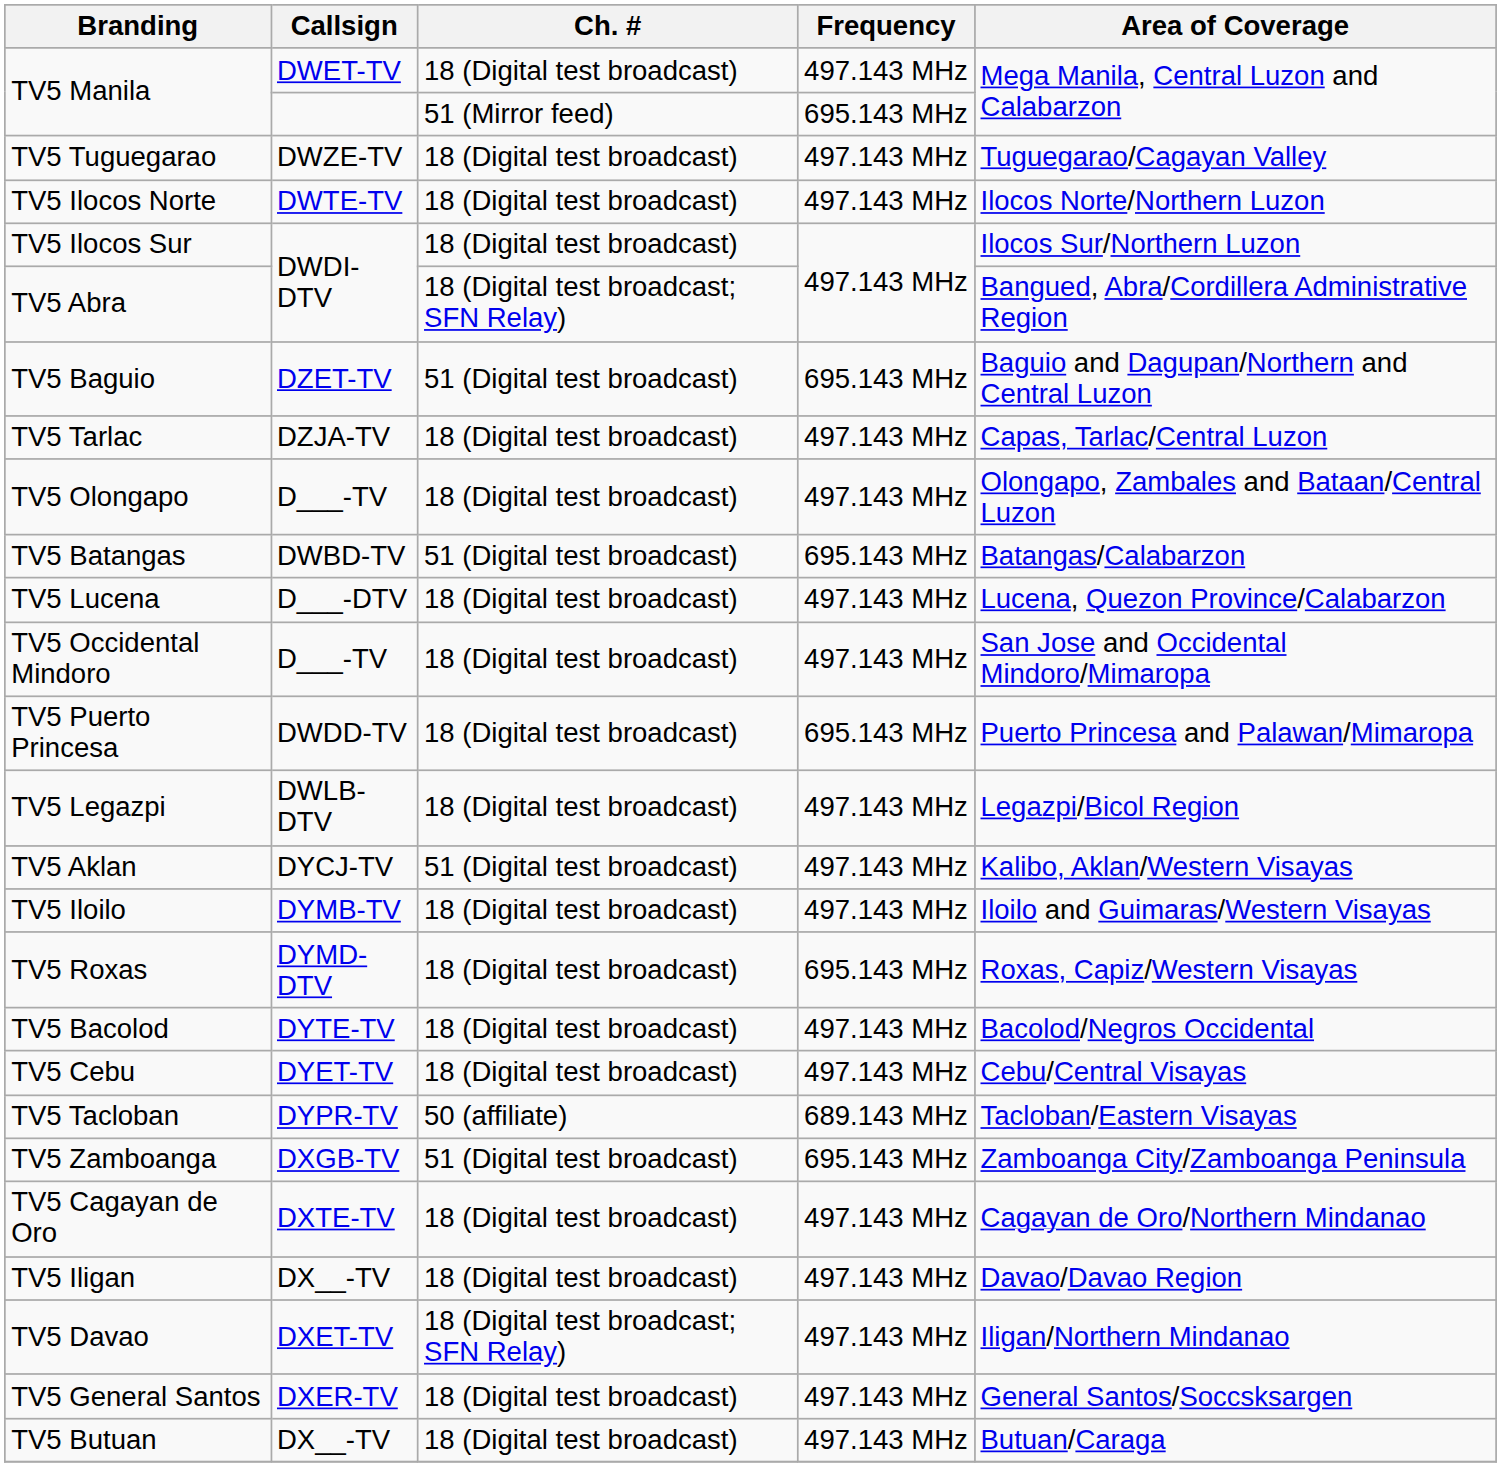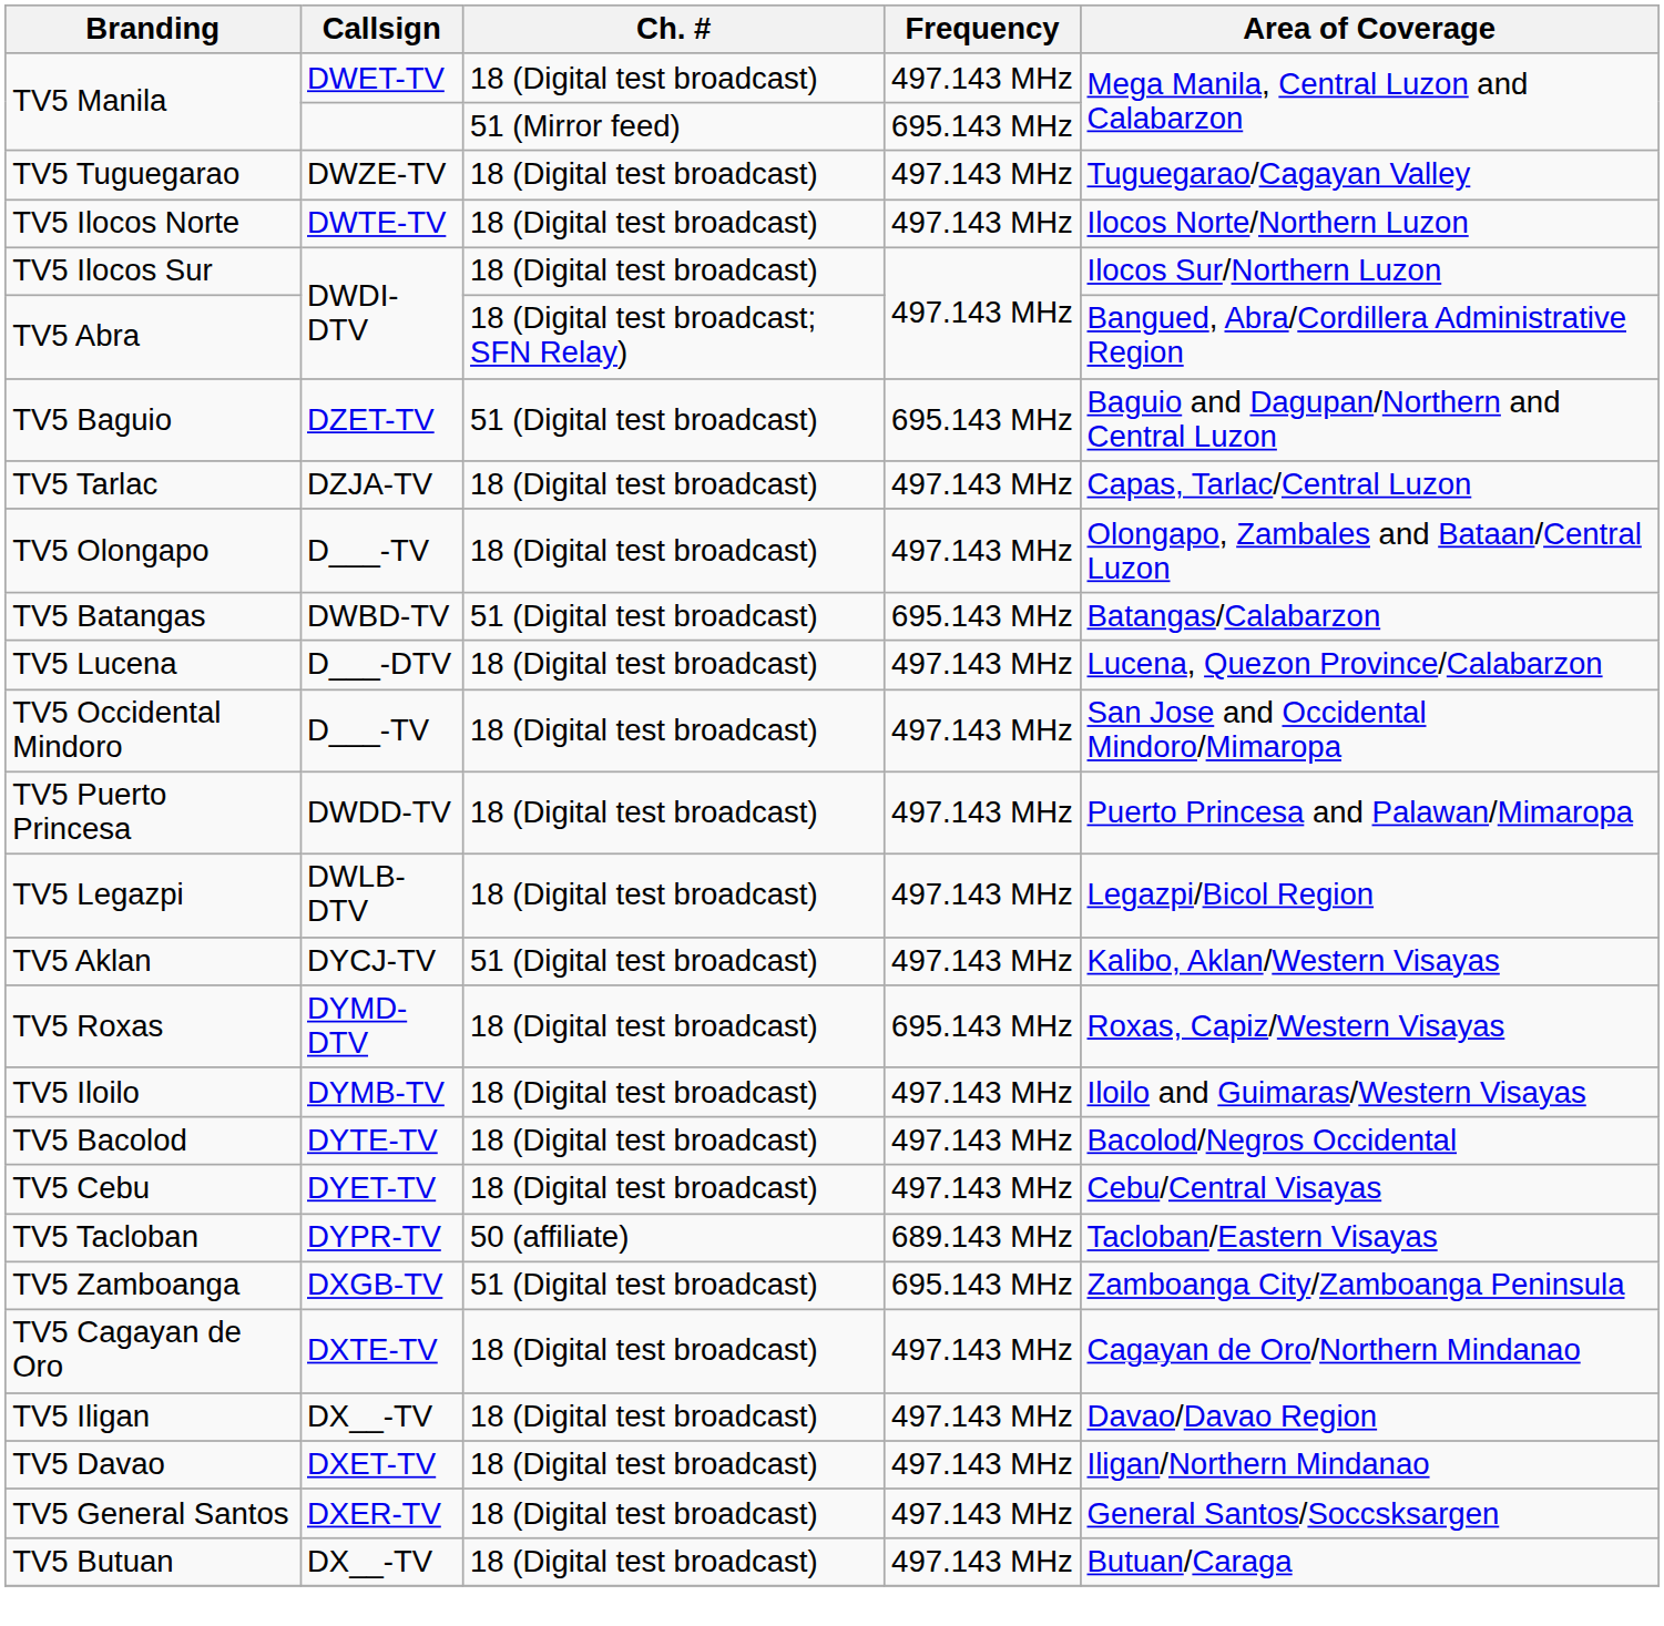 <table class="wikitable sortable">
 <tr>
 <th>Branding</th>
 <th>Callsign</th>
 <th>Ch. #</th>
 <th>Frequency</th>
 <th class="unsortable">Area of Coverage</th>
 </tr>
 <tr>
 <td rowspan="2">TV5 Manila</td>
 <td><a href='#'>DWET-TV</a></td>
 <td>18 (Digital test broadcast)</td>
 <td>497.143 MHz</td>
 <td rowspan="2"><a href='#'>Mega Manila</a>, <a href='#'>Central Luzon</a> and <a href='#'>Calabarzon</a></td>
 </tr>
 <tr>
 <td></td>
 <td>51 (Mirror feed)</td>
 <td>695.143 MHz</td>
 </tr>
 <tr>
 <td>TV5 Tuguegarao</td>
 <td>DWZE-TV</td>
 <td>18 (Digital test broadcast)</td>
 <td>497.143 MHz</td>
 <td><a href='#'>Tuguegarao</a>/<a href='#'>Cagayan Valley</a></td>
 </tr>
 <tr>
 <td>TV5 Ilocos Norte</td>
 <td><a href='#'>DWTE-TV</a></td>
 <td>18 (Digital test broadcast)</td>
 <td>497.143 MHz</td>
 <td><a href='#'>Ilocos Norte</a>/<a href='#'>Northern Luzon</a></td>
 </tr>
 <tr>
 <td>TV5 Ilocos Sur</td>
 <td rowspan="2">DWDI-DTV</td>
 <td>18 (Digital test broadcast)</td>
 <td rowspan="2">497.143 MHz</td>
 <td><a href='#'>Ilocos Sur</a>/<a href='#'>Northern Luzon</a></td>
 </tr>
 <tr>
 <td>TV5 Abra</td>
 <td>18 (Digital test broadcast; <a href='#'>SFN Relay</a>)</td>
 <td><a href='#'>Bangued</a>, <a href='#'>Abra</a>/<a href='#'>Cordillera Administrative Region</a></td>
 </tr>
 <tr>
 <td>TV5 Baguio</td>
 <td><a href='#'>DZET-TV</a></td>
 <td>51 (Digital test broadcast)</td>
 <td>695.143 MHz</td>
 <td><a href='#'>Baguio</a> and <a href='#'>Dagupan</a>/<a href='#'>Northern</a> and <a href='#'>Central Luzon</a></td>
 </tr>
 <tr>
 <td>TV5 Tarlac</td>
 <td>DZJA-TV</td>
 <td>18 (Digital test broadcast)</td>
 <td>497.143 MHz</td>
 <td><a href='#'>Capas, Tarlac</a>/<a href='#'>Central Luzon</a></td>
 </tr>
 <tr>
 <td>TV5 Olongapo</td>
 <td>D___-TV</td>
 <td>18 (Digital test broadcast)</td>
 <td>497.143 MHz</td>
 <td><a href='#'>Olongapo</a>, <a href='#'>Zambales</a> and <a href='#'>Bataan</a>/<a href='#'>Central Luzon</a></td>
 </tr>
 <tr>
 <td>TV5 Batangas</td>
 <td>DWBD-TV</td>
 <td>51 (Digital test broadcast)</td>
 <td>695.143 MHz</td>
 <td><a href='#'>Batangas</a>/<a href='#'>Calabarzon</a></td>
 </tr>
 <tr>
 <td>TV5 Lucena</td>
 <td>D___-DTV</td>
 <td>18 (Digital test broadcast)</td>
 <td>497.143 MHz</td>
 <td><a href='#'>Lucena</a>, <a href='#'>Quezon Province</a>/<a href='#'>Calabarzon</a></td>
 </tr>
 <tr>
 <td>TV5 Occidental Mindoro</td>
 <td>D___-TV</td>
 <td>18 (Digital test broadcast)</td>
 <td>497.143 MHz</td>
 <td><a href='#'>San Jose</a> and <a href='#'>Occidental Mindoro</a>/<a href='#'>Mimaropa</a></td>
 </tr>
 <tr>
 <td>TV5 Puerto Princesa</td>
 <td>DWDD-TV</td>
 <td>18 (Digital test broadcast)</td>
-<td>695.143 MHz</td>
+<td>497.143 MHz</td>
 <td><a href='#'>Puerto Princesa</a> and <a href='#'>Palawan</a>/<a href='#'>Mimaropa</a></td>
 </tr>
 <tr>
 <td>TV5 Legazpi</td>
 <td>DWLB-DTV</td>
 <td>18 (Digital test broadcast)</td>
 <td>497.143 MHz</td>
 <td><a href='#'>Legazpi</a>/<a href='#'>Bicol Region</a></td>
 </tr>
 <tr>
 <td>TV5 Aklan</td>
 <td>DYCJ-TV</td>
 <td>51 (Digital test broadcast)</td>
 <td>497.143 MHz</td>
 <td><a href='#'>Kalibo, Aklan</a>/<a href='#'>Western Visayas</a></td>
 </tr>
 <tr>
+<td>TV5 Roxas</td>
+<td><a href='#'>DYMD-DTV</a></td>
+<td>18 (Digital test broadcast)</td>
+<td>695.143 MHz</td>
+<td><a href='#'>Roxas, Capiz</a>/<a href='#'>Western Visayas</a></td>
+</tr>
+<tr>
 <td>TV5 Iloilo</td>
 <td><a href='#'>DYMB-TV</a></td>
 <td>18 (Digital test broadcast)</td>
 <td>497.143 MHz</td>
 <td><a href='#'>Iloilo</a> and <a href='#'>Guimaras</a>/<a href='#'>Western Visayas</a></td>
-</tr>
-<tr>
-<td>TV5 Roxas</td>
-<td><a href='#'>DYMD-DTV</a></td>
-<td>18 (Digital test broadcast)</td>
-<td>695.143 MHz</td>
-<td><a href='#'>Roxas, Capiz</a>/<a href='#'>Western Visayas</a></td>
 </tr>
 <tr>
 <td>TV5 Bacolod</td>
 <td><a href='#'>DYTE-TV</a></td>
 <td>18 (Digital test broadcast)</td>
 <td>497.143 MHz</td>
 <td><a href='#'>Bacolod</a>/<a href='#'>Negros Occidental</a></td>
 </tr>
 <tr>
 <td>TV5 Cebu</td>
 <td><a href='#'>DYET-TV</a></td>
 <td>18 (Digital test broadcast)</td>
 <td>497.143 MHz</td>
 <td><a href='#'>Cebu</a>/<a href='#'>Central Visayas</a></td>
 </tr>
 <tr>
 <td>TV5 Tacloban</td>
 <td><a href='#'>DYPR-TV</a></td>
 <td>50 (affiliate)</td>
 <td>689.143 MHz</td>
 <td><a href='#'>Tacloban</a>/<a href='#'>Eastern Visayas</a></td>
 </tr>
 <tr>
 <td>TV5 Zamboanga</td>
 <td><a href='#'>DXGB-TV</a></td>
 <td>51 (Digital test broadcast)</td>
 <td>695.143 MHz</td>
 <td><a href='#'>Zamboanga City</a>/<a href='#'>Zamboanga Peninsula</a></td>
 </tr>
 <tr>
 <td>TV5 Cagayan de Oro</td>
 <td><a href='#'>DXTE-TV</a></td>
 <td>18 (Digital test broadcast)</td>
 <td>497.143 MHz</td>
 <td><a href='#'>Cagayan de Oro</a>/<a href='#'>Northern Mindanao</a></td>
 </tr>
 <tr>
 <td>TV5 Iligan</td>
 <td>DX__-TV</td>
 <td>18 (Digital test broadcast)</td>
 <td>497.143 MHz</td>
 <td><a href='#'>Davao</a>/<a href='#'>Davao Region</a></td>
 </tr>
 <tr>
 <td>TV5 Davao</td>
 <td><a href='#'>DXET-TV</a></td>
-<td>18 (Digital test broadcast; <a href='#'>SFN Relay</a>)</td>
+<td>18 (Digital test broadcast)</td>
 <td>497.143 MHz</td>
 <td><a href='#'>Iligan</a>/<a href='#'>Northern Mindanao</a></td>
 </tr>
 <tr>
 <td>TV5 General Santos</td>
 <td><a href='#'>DXER-TV</a></td>
 <td>18 (Digital test broadcast)</td>
 <td>497.143 MHz</td>
 <td><a href='#'>General Santos</a>/<a href='#'>Soccsksargen</a></td>
 </tr>
 <tr>
 <td>TV5 Butuan</td>
 <td>DX__-TV</td>
 <td>18 (Digital test broadcast)</td>
 <td>497.143 MHz</td>
 <td><a href='#'>Butuan</a>/<a href='#'>Caraga</a></td>
 </tr>
 <tr>
 </tr>
 </table>
